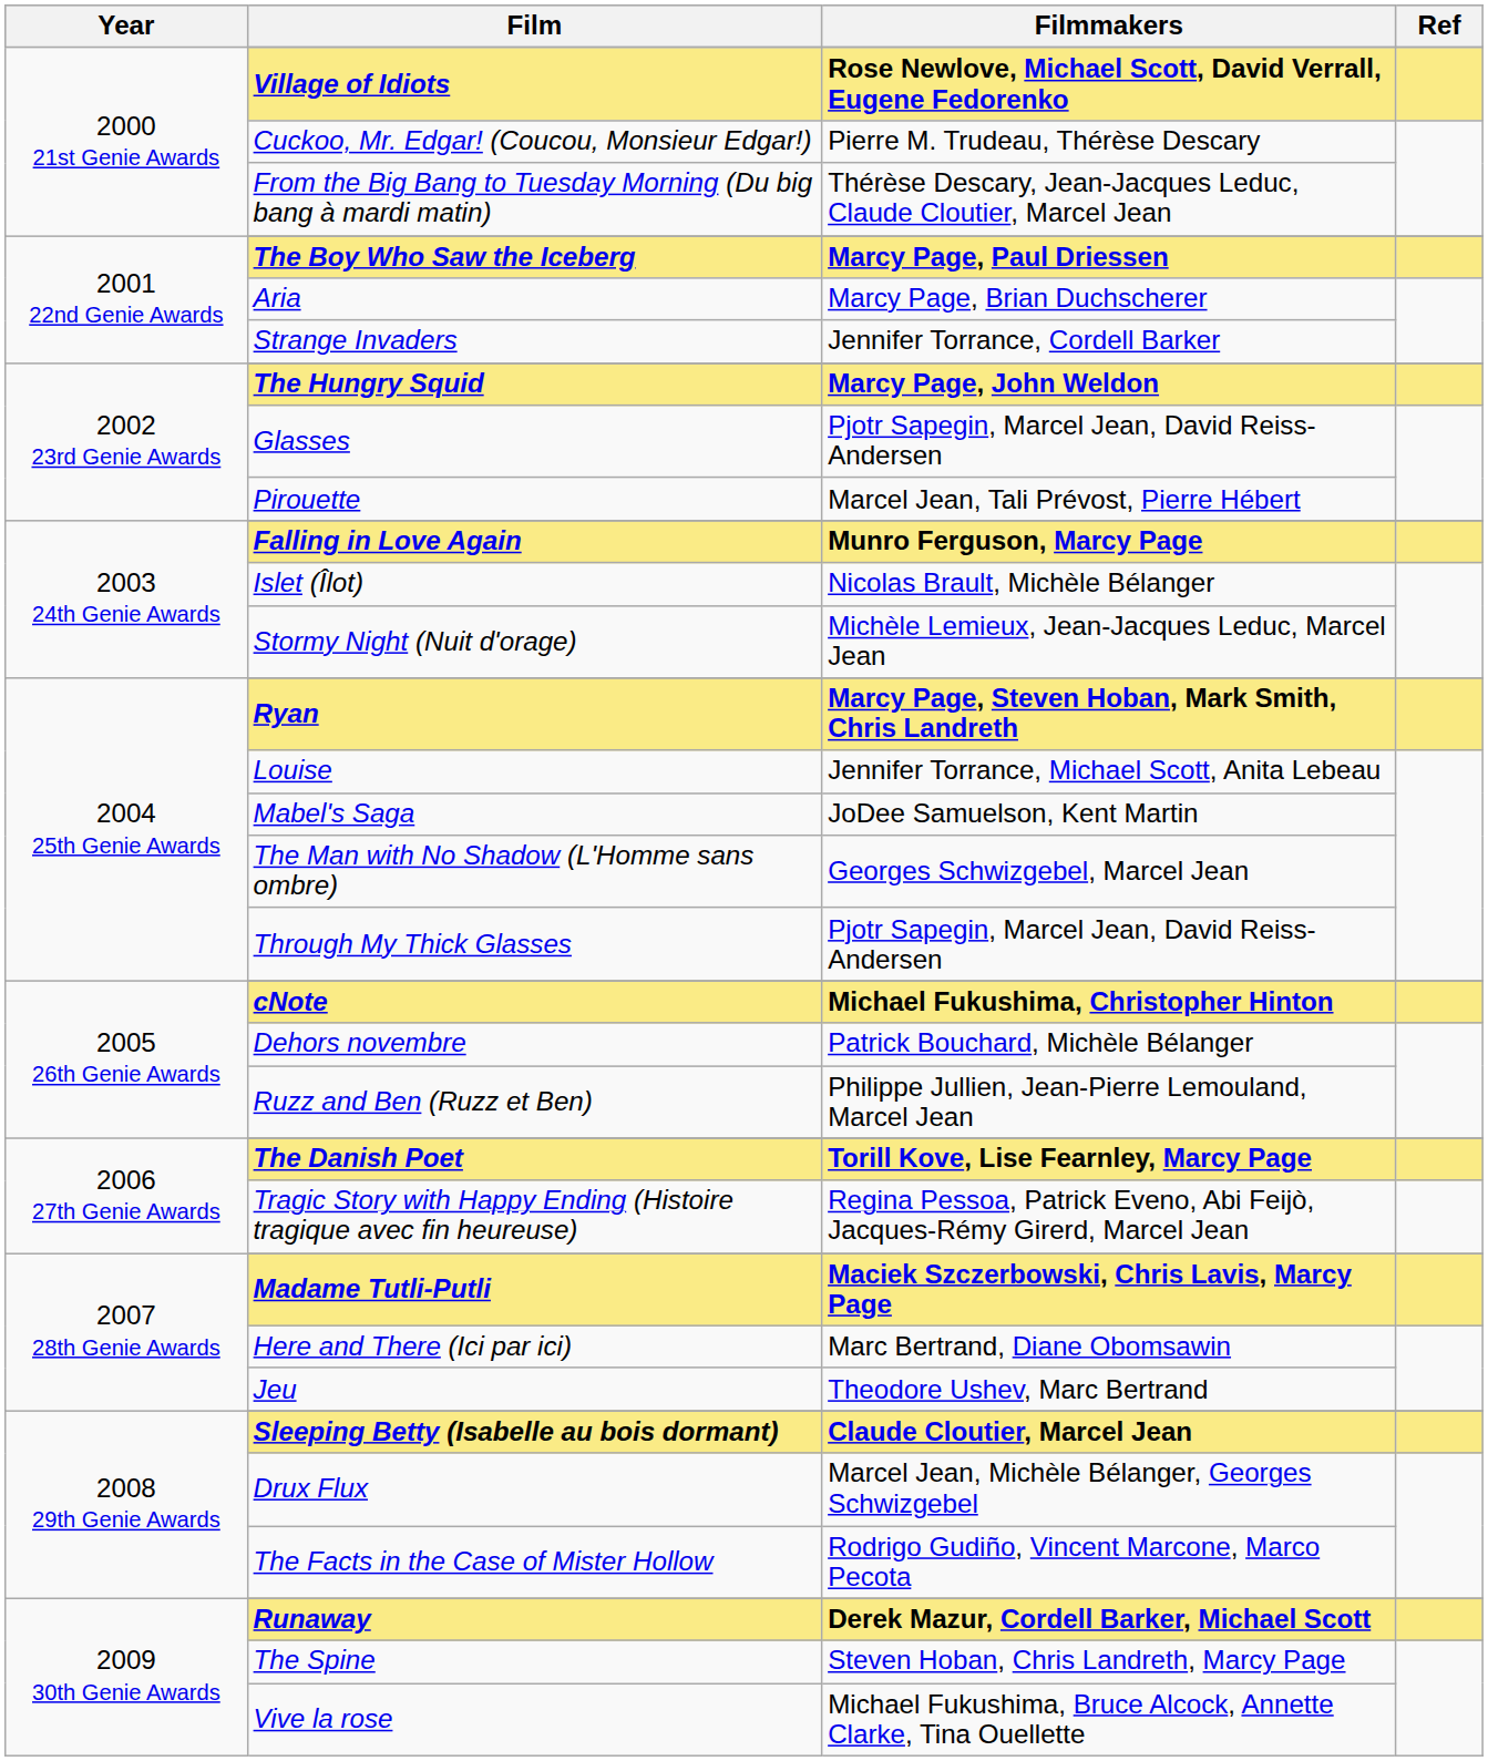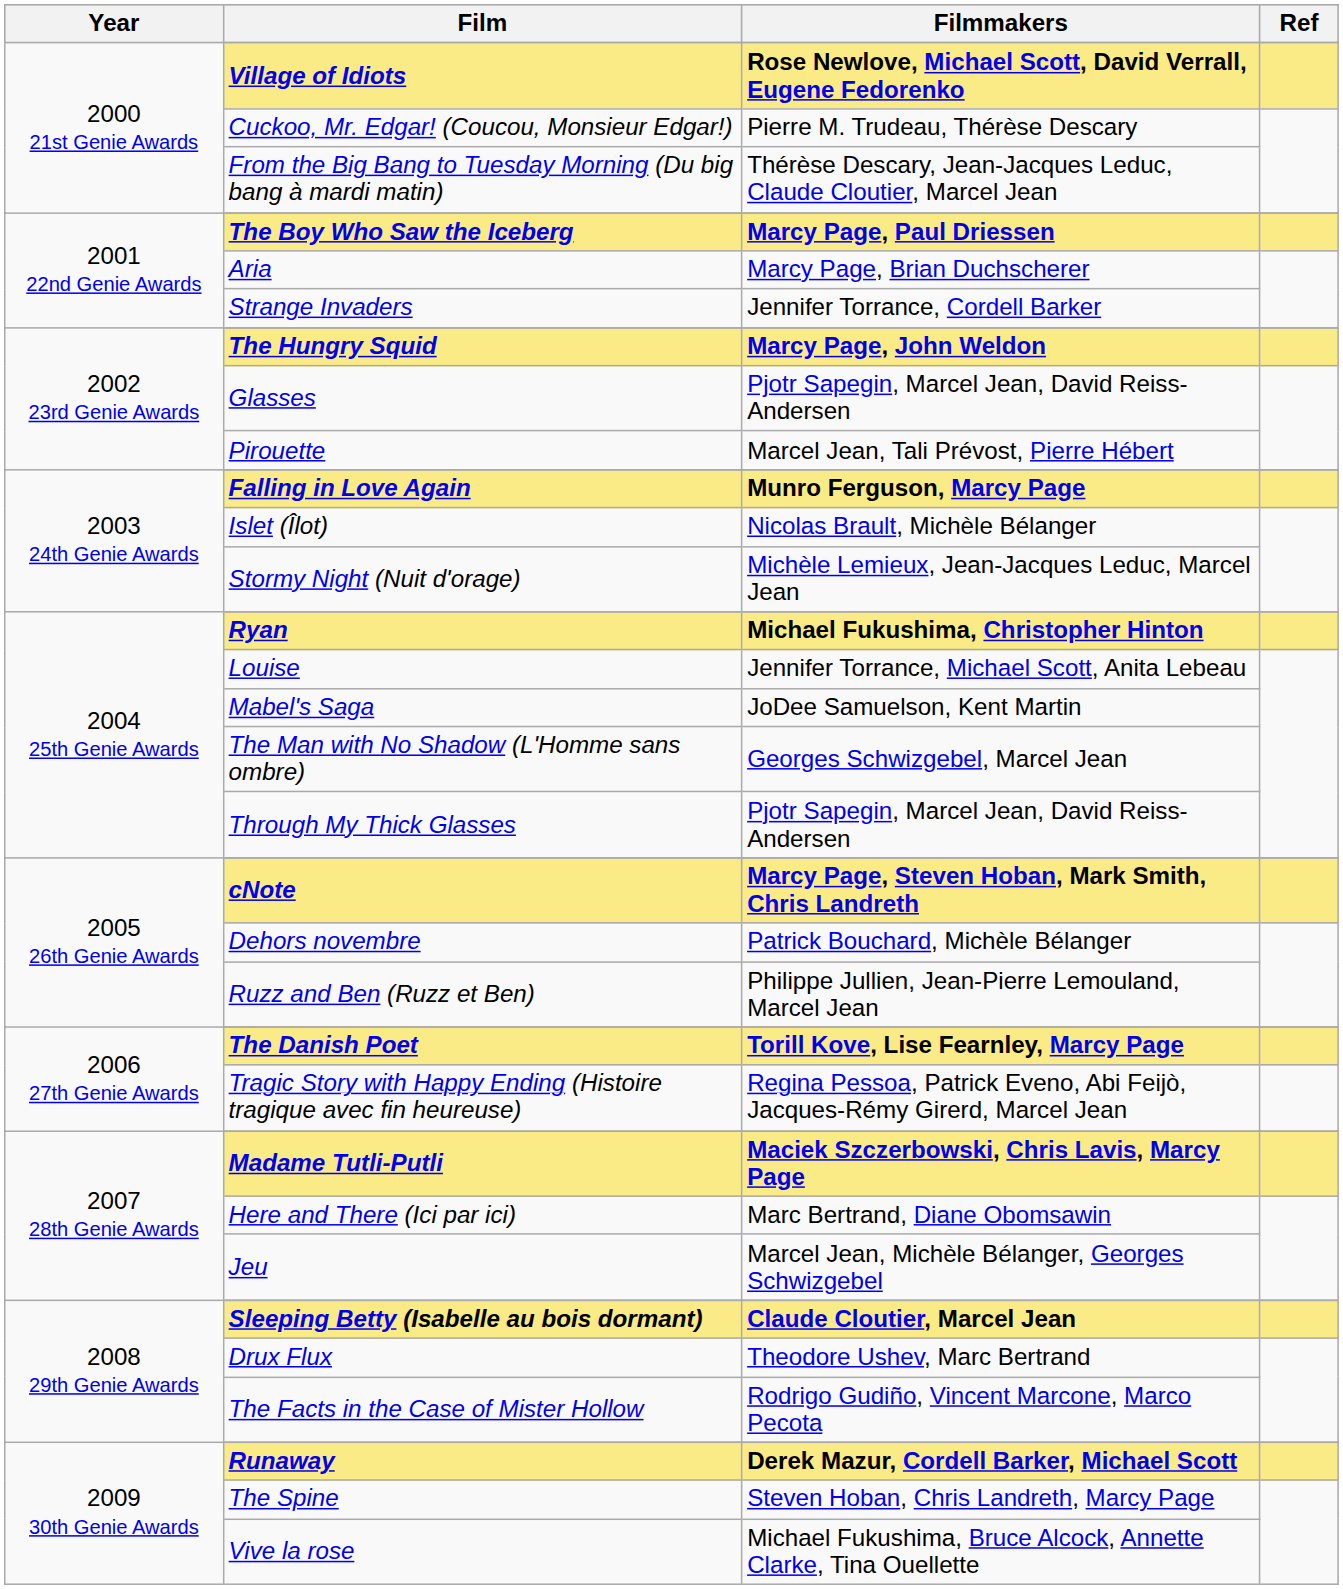 <table class="wikitable" style="width:100%;">
 <tr style="background:#bebebe;">
 <th style="width:8%;">Year</th>
 <th style="width:19%;">Film</th>
 <th style="width:19%;">Filmmakers</th>
 <th style="width:2%;">Ref</th>
 </tr>
 <tr>
 <td rowspan="4" align="center">2000 <br> <small><a href='#'>21st Genie Awards</a></small></td>
 </tr>
 <tr style="background:#FAEB86;">
 <td><strong><em><a href='#'>Village of Idiots</a></em></strong></td>
 <td><strong>Rose Newlove, <a href='#'>Michael Scott</a>, David Verrall, <a href='#'>Eugene Fedorenko</a></strong></td>
 <td></td>
 </tr>
 <tr>
 <td><em><a href='#'>Cuckoo, Mr. Edgar!</a> (Coucou, Monsieur Edgar!)</em></td>
 <td>Pierre M. Trudeau, Thérèse Descary</td>
 <td rowspan=2></td>
 </tr>
 <tr>
 <td><em><a href='#'>From the Big Bang to Tuesday Morning</a> (Du big bang à mardi matin)</em></td>
 <td>Thérèse Descary, Jean-Jacques Leduc, <a href='#'>Claude Cloutier</a>, Marcel Jean</td>
 </tr>
 <tr>
 <td rowspan="4" align="center">2001 <br> <small><a href='#'>22nd Genie Awards</a></small></td>
 </tr>
 <tr style="background:#FAEB86;">
 <td><strong><em><a href='#'>The Boy Who Saw the Iceberg</a></em></strong></td>
 <td><strong><a href='#'>Marcy Page</a>, <a href='#'>Paul Driessen</a></strong></td>
 <td></td>
 </tr>
 <tr>
 <td><em><a href='#'>Aria</a></em></td>
 <td><a href='#'>Marcy Page</a>, <a href='#'>Brian Duchscherer</a></td>
 <td rowspan=2></td>
 </tr>
 <tr>
 <td><em><a href='#'>Strange Invaders</a></em></td>
 <td>Jennifer Torrance, <a href='#'>Cordell Barker</a></td>
 </tr>
 <tr>
 <td rowspan="4" align="center">2002 <br> <small><a href='#'>23rd Genie Awards</a></small></td>
 </tr>
 <tr style="background:#FAEB86;">
 <td><strong><em><a href='#'>The Hungry Squid</a></em></strong></td>
 <td><strong><a href='#'>Marcy Page</a>, <a href='#'>John Weldon</a></strong></td>
 <td></td>
 </tr>
 <tr>
 <td><em><a href='#'>Glasses</a></em></td>
 <td><a href='#'>Pjotr Sapegin</a>, Marcel Jean, David Reiss-Andersen</td>
 <td rowspan=2></td>
 </tr>
 <tr>
 <td><em><a href='#'>Pirouette</a></em></td>
 <td>Marcel Jean, Tali Prévost, <a href='#'>Pierre Hébert</a></td>
 </tr>
 <tr>
 <td rowspan="4" align="center">2003 <br> <small><a href='#'>24th Genie Awards</a></small></td>
 </tr>
 <tr style="background:#FAEB86;">
 <td><strong><em><a href='#'>Falling in Love Again</a></em></strong></td>
 <td><strong>Munro Ferguson, <a href='#'>Marcy Page</a></strong></td>
 <td></td>
 </tr>
 <tr>
 <td><em><a href='#'>Islet</a> (Îlot)</em></td>
 <td><a href='#'>Nicolas Brault</a>, Michèle Bélanger</td>
 <td rowspan=2></td>
 </tr>
 <tr>
 <td><em><a href='#'>Stormy Night</a> (Nuit d'orage)</em></td>
 <td><a href='#'>Michèle Lemieux</a>, Jean-Jacques Leduc, Marcel Jean</td>
 </tr>
 <tr>
 <td rowspan="6" align="center">2004 <br> <small><a href='#'>25th Genie Awards</a></small></td>
 </tr>
 <tr style="background:#FAEB86;">
 <td><strong><em><a href='#'>Ryan</a></em></strong></td>
-<td><strong><a href='#'>Marcy Page</a>, <a href='#'>Steven Hoban</a>, Mark Smith, <a href='#'>Chris Landreth</a></strong></td>
+<td><strong>Michael Fukushima, <a href='#'>Christopher Hinton</a></strong></td>
 <td></td>
 </tr>
 <tr>
 <td><em><a href='#'>Louise</a></em></td>
 <td>Jennifer Torrance, <a href='#'>Michael Scott</a>, Anita Lebeau</td>
 <td rowspan=4></td>
 </tr>
 <tr>
 <td><em><a href='#'>Mabel's Saga</a></em></td>
 <td>JoDee Samuelson, Kent Martin</td>
 </tr>
 <tr>
 <td><em><a href='#'>The Man with No Shadow</a> (L'Homme sans ombre)</em></td>
 <td><a href='#'>Georges Schwizgebel</a>, Marcel Jean</td>
 </tr>
 <tr>
 <td><em><a href='#'>Through My Thick Glasses</a></em></td>
 <td><a href='#'>Pjotr Sapegin</a>, Marcel Jean, David Reiss-Andersen</td>
 </tr>
 <tr>
 <td rowspan="4" align="center">2005 <br> <small><a href='#'>26th Genie Awards</a></small></td>
 </tr>
 <tr style="background:#FAEB86;">
 <td><strong><em><a href='#'>cNote</a></em></strong></td>
-<td><strong>Michael Fukushima, <a href='#'>Christopher Hinton</a></strong></td>
+<td><strong><a href='#'>Marcy Page</a>, <a href='#'>Steven Hoban</a>, Mark Smith, <a href='#'>Chris Landreth</a></strong></td>
 <td></td>
 </tr>
 <tr>
 <td><em><a href='#'>Dehors novembre</a></em></td>
 <td><a href='#'>Patrick Bouchard</a>, Michèle Bélanger</td>
 <td rowspan=2></td>
 </tr>
 <tr>
 <td><em><a href='#'>Ruzz and Ben</a> (Ruzz et Ben)</em></td>
 <td>Philippe Jullien, Jean-Pierre Lemouland, Marcel Jean</td>
 </tr>
 <tr>
 <td rowspan="3" align="center">2006 <br> <small><a href='#'>27th Genie Awards</a></small></td>
 </tr>
 <tr style="background:#FAEB86;">
 <td><strong><em><a href='#'>The Danish Poet</a></em></strong></td>
 <td><strong><a href='#'>Torill Kove</a>, Lise Fearnley, <a href='#'>Marcy Page</a></strong></td>
 <td></td>
 </tr>
 <tr>
 <td><em><a href='#'>Tragic Story with Happy Ending</a> (Histoire tragique avec fin heureuse)</em></td>
 <td><a href='#'>Regina Pessoa</a>, Patrick Eveno, Abi Feijò, Jacques-Rémy Girerd, Marcel Jean</td>
 <td></td>
 </tr>
 <tr>
 <td rowspan="4" align="center">2007 <br> <small><a href='#'>28th Genie Awards</a></small></td>
 </tr>
 <tr style="background:#FAEB86;">
 <td><strong><em><a href='#'>Madame Tutli-Putli</a></em></strong></td>
 <td><strong><a href='#'>Maciek Szczerbowski</a>, <a href='#'>Chris Lavis</a>, <a href='#'>Marcy Page</a></strong></td>
 <td></td>
 </tr>
 <tr>
 <td><em><a href='#'>Here and There</a> (Ici par ici)</em></td>
 <td>Marc Bertrand, <a href='#'>Diane Obomsawin</a></td>
 <td rowspan=2></td>
 </tr>
 <tr>
 <td><em><a href='#'>Jeu</a></em></td>
-<td><a href='#'>Theodore Ushev</a>, Marc Bertrand</td>
+<td>Marcel Jean, Michèle Bélanger, <a href='#'>Georges Schwizgebel</a></td>
 </tr>
 <tr>
 <td rowspan="4" align="center">2008 <br> <small><a href='#'>29th Genie Awards</a></small></td>
 </tr>
 <tr style="background:#FAEB86;">
 <td><strong><em><a href='#'>Sleeping Betty</a> (Isabelle au bois dormant)</em></strong></td>
 <td><strong><a href='#'>Claude Cloutier</a>, Marcel Jean</strong></td>
 <td></td>
 </tr>
 <tr>
 <td><em><a href='#'>Drux Flux</a></em></td>
-<td>Marcel Jean, Michèle Bélanger, <a href='#'>Georges Schwizgebel</a></td>
+<td><a href='#'>Theodore Ushev</a>, Marc Bertrand</td>
 <td rowspan=2></td>
 </tr>
 <tr>
 <td><em><a href='#'>The Facts in the Case of Mister Hollow</a></em></td>
 <td><a href='#'>Rodrigo Gudiño</a>, <a href='#'>Vincent Marcone</a>, <a href='#'>Marco Pecota</a></td>
 </tr>
 <tr>
 <td rowspan="4" align="center">2009 <br> <small><a href='#'>30th Genie Awards</a></small></td>
 </tr>
 <tr style="background:#FAEB86;">
 <td><strong><em><a href='#'>Runaway</a></em></strong></td>
 <td><strong>Derek Mazur, <a href='#'>Cordell Barker</a>, <a href='#'>Michael Scott</a></strong></td>
 <td></td>
 </tr>
 <tr>
 <td><em><a href='#'>The Spine</a></em></td>
 <td><a href='#'>Steven Hoban</a>, <a href='#'>Chris Landreth</a>, <a href='#'>Marcy Page</a></td>
 <td rowspan=2></td>
 </tr>
 <tr>
 <td><em><a href='#'>Vive la rose</a></em></td>
 <td>Michael Fukushima, <a href='#'>Bruce Alcock</a>, <a href='#'>Annette Clarke</a>, Tina Ouellette</td>
 </tr>
 </table>
